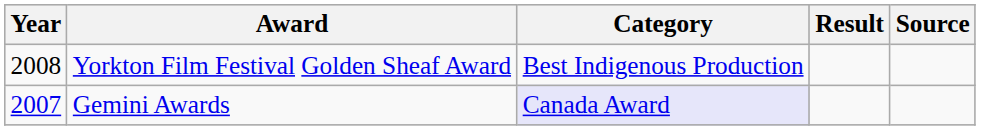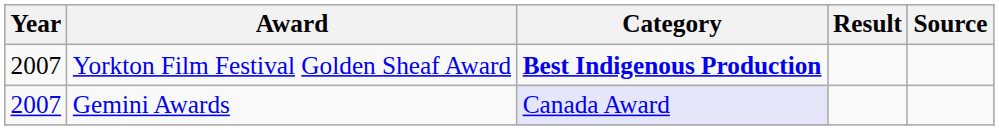 <table class="wikitable sortable plainrowheaders">
 <tr>
 <th scope="col">Year</th>
 <th scope="col">Award</th>
 <th scope="col">Category</th>
 <th scope="col">Result</th>
 <th scope="col">Source</th>
 </tr>
 <tr>
-<td>2008</td>
+<td>2007</td>
 <td><a href='#'>Yorkton Film Festival</a> <a href='#'>Golden Sheaf Award</a></td>
-<td><a href='#'>Best Indigenous Production</a></td>
+<td><strong><a href='#'>Best Indigenous Production</a></strong></td>
 <td></td>
 <td></td>
 </tr>
 <tr>
 <td><a href='#'>2007</a></td>
 <td><a href='#'>Gemini Awards</a></td>
 <td style="background: lavender;"><a href='#'>Canada Award</a></td>
 <td></td>
 <td></td>
 </tr>
 </table>
